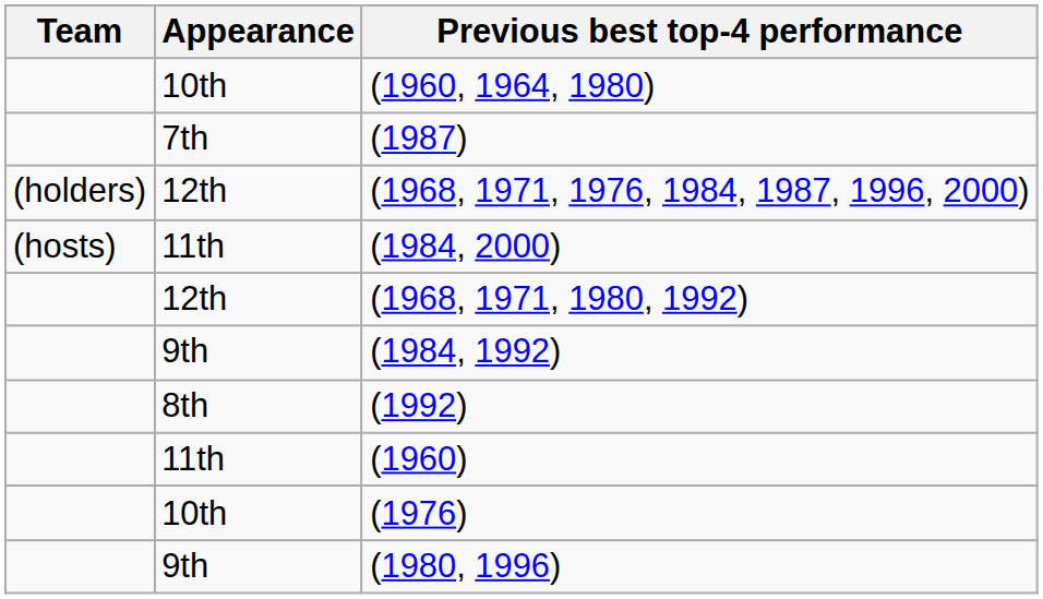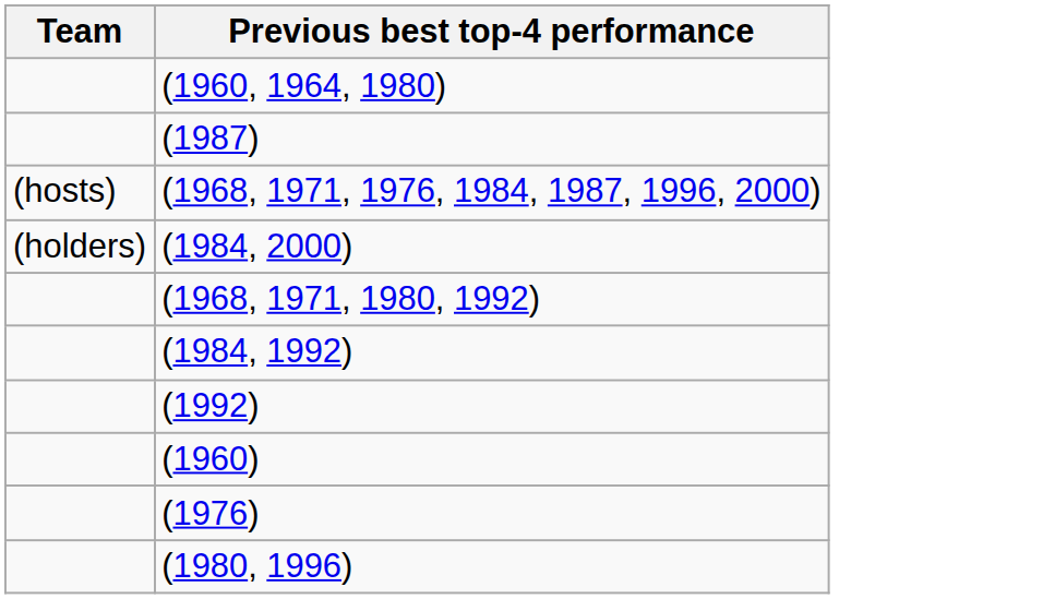 <table class="wikitable sortable" style="text-align: left;">
 <tr>
 <th>Team</th>
-<th data-sort-type="number">Appearance</th>
 <th>Previous best top-4 performance</th>
 </tr>
 <tr>
 <td></td>
-<td>10th</td>
 <td> (<a href='#'>1960</a>, <a href='#'>1964</a>, <a href='#'>1980</a>)</td>
 </tr>
 <tr>
 <td></td>
-<td>7th</td>
 <td> (<a href='#'>1987</a>)</td>
 </tr>
 <tr>
-<td> (holders)</td>
-<td>12th</td>
+<td> (hosts)</td>
 <td> (<a href='#'>1968</a>, <a href='#'>1971</a>, <a href='#'>1976</a>, <a href='#'>1984</a>, <a href='#'>1987</a>, <a href='#'>1996</a>, <a href='#'>2000</a>)</td>
 </tr>
 <tr>
-<td> (hosts)</td>
-<td>11th</td>
+<td> (holders)</td>
 <td> (<a href='#'>1984</a>, <a href='#'>2000</a>)</td>
 </tr>
 <tr>
 <td></td>
-<td>12th</td>
 <td> (<a href='#'>1968</a>, <a href='#'>1971</a>, <a href='#'>1980</a>, <a href='#'>1992</a>)</td>
 </tr>
 <tr>
 <td></td>
-<td>9th</td>
 <td> (<a href='#'>1984</a>, <a href='#'>1992</a>)</td>
 </tr>
 <tr>
 <td></td>
-<td>8th</td>
 <td> (<a href='#'>1992</a>)</td>
 </tr>
 <tr>
 <td></td>
-<td>11th</td>
 <td> (<a href='#'>1960</a>)</td>
 </tr>
 <tr>
 <td></td>
-<td>10th</td>
 <td> (<a href='#'>1976</a>)</td>
 </tr>
 <tr>
 <td></td>
-<td>9th</td>
 <td> (<a href='#'>1980</a>, <a href='#'>1996</a>)</td>
 </tr>
 </table>
